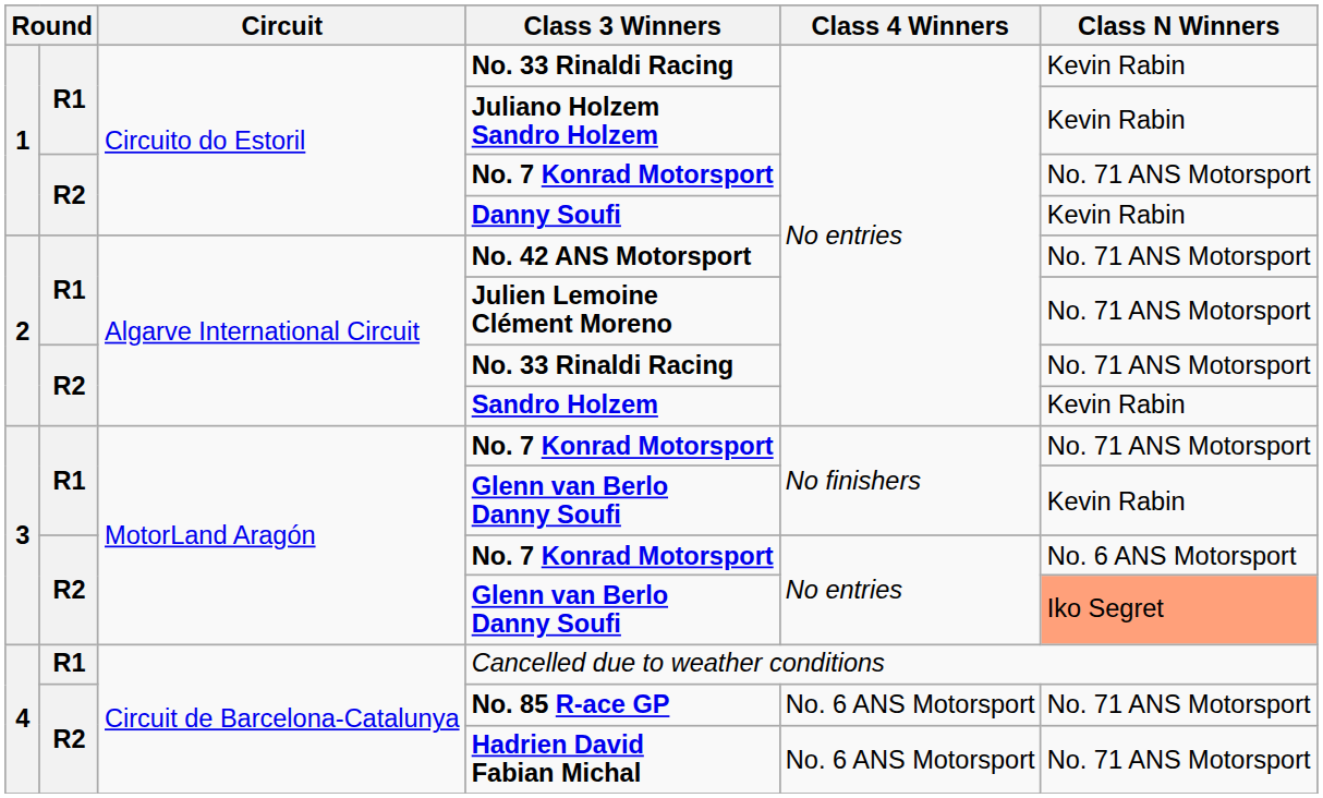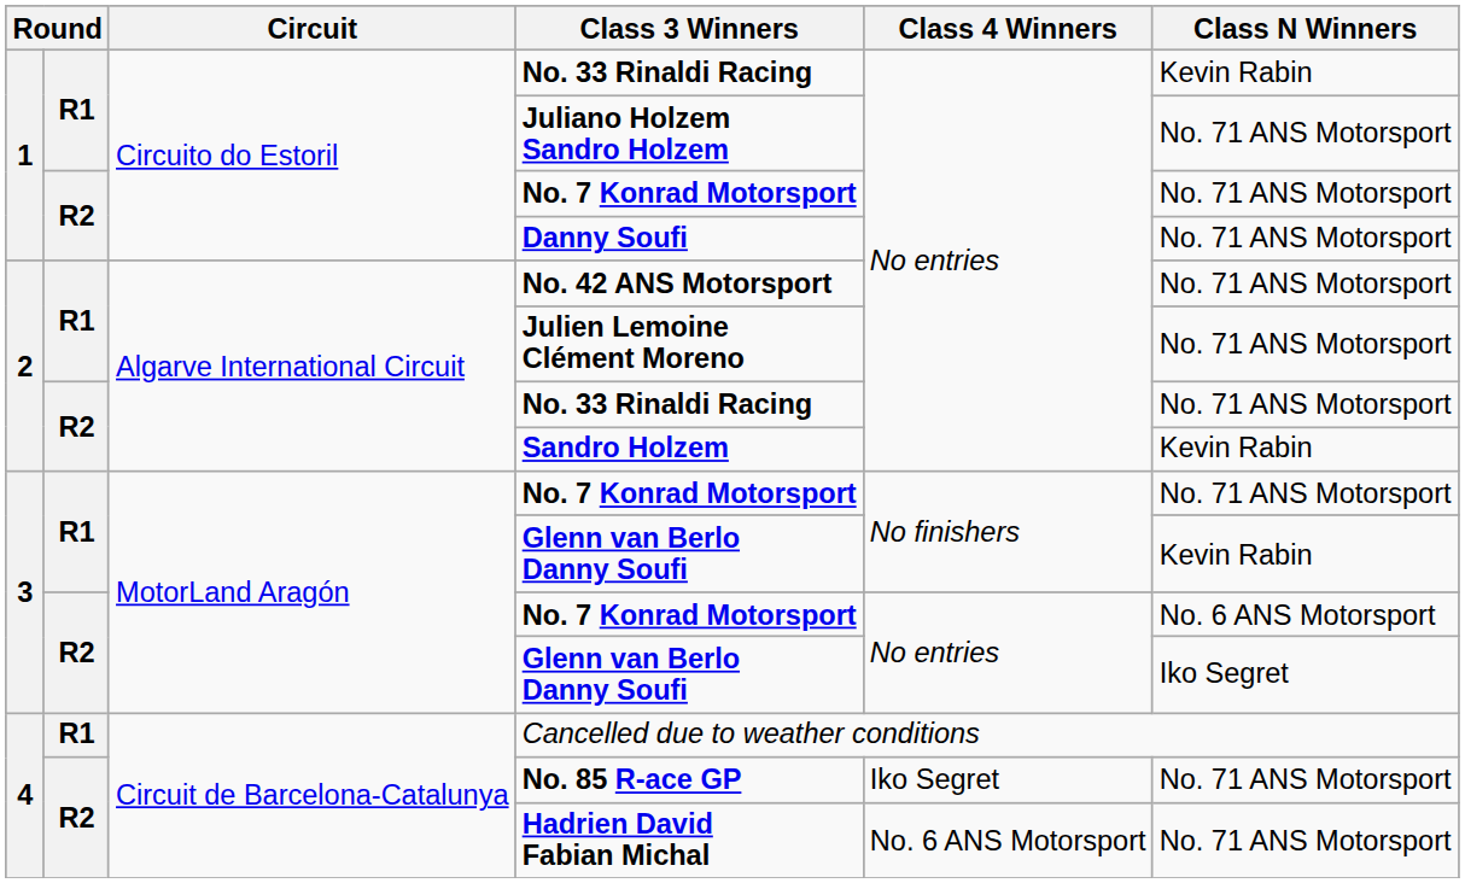 <table class="wikitable" style="font-size: 85%">
 <tr>
 <th colspan="2">Round</th>
 <th>Circuit</th>
 <th>Class 3 Winners</th>
 <th>Class 4 Winners</th>
 <th>Class N Winners</th>
 </tr>
 <tr>
 <th rowspan="4">1</th>
 <th rowspan="2">R1</th>
 <td rowspan="4"> <a href='#'>Circuito do Estoril</a></td>
 <td><strong> No. 33 Rinaldi Racing</strong></td>
 <td rowspan="8"><em>No entries</em></td>
 <td> Kevin Rabin</td>
 </tr>
 <tr>
 <td><strong> Juliano Holzem<br> <a href='#'>Sandro Holzem</a></strong></td>
-<td> Kevin Rabin</td>
+<td> No. 71 ANS Motorsport</td>
 </tr>
 <tr>
 <th rowspan="2">R2</th>
 <td><strong> No. 7 <a href='#'>Konrad Motorsport</a></strong></td>
 <td> No. 71 ANS Motorsport</td>
 </tr>
 <tr>
 <td><strong> <a href='#'>Danny Soufi</a></strong></td>
-<td> Kevin Rabin</td>
+<td> No. 71 ANS Motorsport</td>
 </tr>
 <tr>
 <th rowspan="4">2</th>
 <th rowspan="2">R1</th>
 <td rowspan="4"> <a href='#'>Algarve International Circuit</a></td>
 <td><strong> No. 42 ANS Motorsport</strong></td>
 <td> No. 71 ANS Motorsport</td>
 </tr>
 <tr>
 <td><strong> Julien Lemoine</strong><br><strong> Clément Moreno</strong></td>
 <td> No. 71 ANS Motorsport</td>
 </tr>
 <tr>
 <th rowspan="2">R2</th>
 <td><strong> No. 33 Rinaldi Racing</strong></td>
 <td> No. 71 ANS Motorsport</td>
 </tr>
 <tr>
 <td><strong> <a href='#'>Sandro Holzem</a></strong></td>
 <td> Kevin Rabin</td>
 </tr>
 <tr>
 <th rowspan="4">3</th>
 <th rowspan="2">R1</th>
 <td rowspan="4"> <a href='#'>MotorLand Aragón</a></td>
 <td><strong> No. 7 <a href='#'>Konrad Motorsport</a></strong></td>
 <td rowspan="2"><em>No finishers</em></td>
 <td> No. 71 ANS Motorsport</td>
 </tr>
 <tr>
 <td><strong> <a href='#'>Glenn van Berlo</a></strong><br><strong> <a href='#'>Danny Soufi</a></strong></td>
 <td> Kevin Rabin</td>
 </tr>
 <tr>
 <th rowspan="2">R2</th>
 <td><strong> No. 7 <a href='#'>Konrad Motorsport</a></strong></td>
 <td rowspan="2"><em>No entries</em></td>
 <td> No. 6 ANS Motorsport</td>
 </tr>
 <tr>
 <td><strong> <a href='#'>Glenn van Berlo</a></strong><br><strong> <a href='#'>Danny Soufi</a></strong></td>
-<td style="background: lightsalmon;"> Iko Segret</td>
+<td> Iko Segret</td>
 </tr>
 <tr>
 <th rowspan="3">4</th>
 <th>R1</th>
 <td rowspan="3"> <a href='#'>Circuit de Barcelona-Catalunya</a></td>
 <td colspan="3"><em>Cancelled due to weather conditions</em></td>
 </tr>
 <tr>
 <th rowspan="2">R2</th>
 <td><strong> No. 85 <a href='#'>R-ace GP</a></strong></td>
-<td> No. 6 ANS Motorsport</td>
+<td> Iko Segret</td>
 <td> No. 71 ANS Motorsport</td>
 </tr>
 <tr>
 <td><strong> <a href='#'>Hadrien David</a><br> Fabian Michal</strong></td>
 <td> No. 6 ANS Motorsport</td>
 <td> No. 71 ANS Motorsport</td>
 </tr>
 </table>
